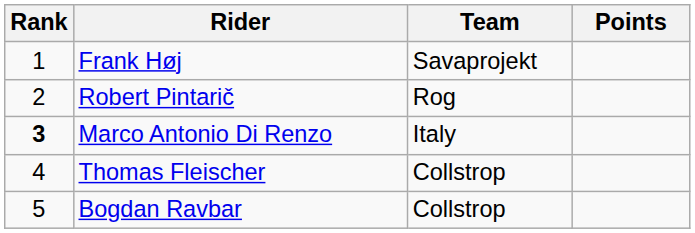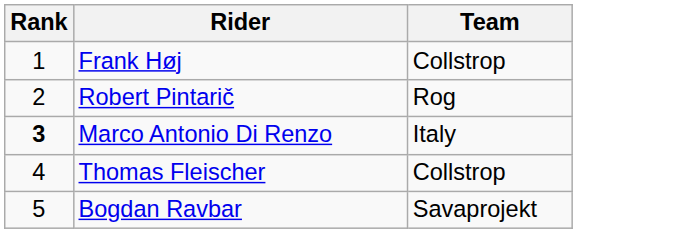 <table class="wikitable">
 <tr>
 <th>Rank</th>
 <th>Rider</th>
 <th>Team</th>
-<th>Points</th>
 </tr>
 <tr>
 <td align=center>1</td>
 <td width=220> <a href='#'>Frank Høj</a> </td>
-<td>Savaprojekt</td>
-<td width=72 align=center></td>
+<td width=105>Collstrop</td>
 </tr>
 <tr>
 <td align=center>2</td>
 <td> <a href='#'>Robert Pintarič</a></td>
 <td>Rog</td>
-<td align=center></td>
 </tr>
 <tr>
 <td align=center><strong>3</strong></td>
 <td> <a href='#'>Marco Antonio Di Renzo</a> </td>
 <td>Italy</td>
-<td align=center></td>
 </tr>
 <tr>
 <td align=center>4</td>
 <td> <a href='#'>Thomas Fleischer</a></td>
 <td>Collstrop</td>
-<td align=center></td>
 </tr>
 <tr>
 <td align=center>5</td>
 <td> <a href='#'>Bogdan Ravbar</a></td>
-<td width=105>Collstrop</td>
-<td align=center></td>
+<td>Savaprojekt</td>
 </tr>
 </table>
